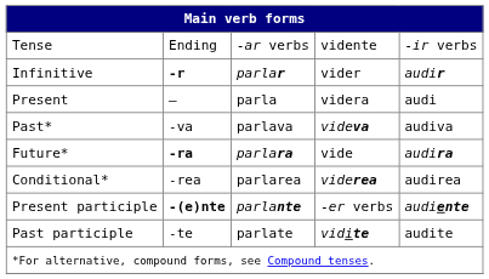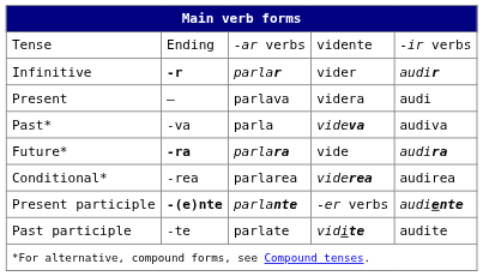 <table border="1" cellpadding="5" cellspacing="0" align="right" style="border-collapse:collapse">
 <tr align="center">
 <td colspan=6 style="background: navy; color: white"><strong>Main verb forms</strong></td>
 </tr>
 <tr>
 <td>Tense</td>
 <td>Ending</td>
 <td><em>-ar</em> verbs</td>
 <td></em>vide</em></strong>nte</strong></td>
 <td><em>-ir</em> verbs</td>
 </tr>
 <tr>
 <td>Infinitive</td>
 <td><strong>-r</strong></td>
 <td><em>parla<strong><em>r<strong></td>
 <td></em>vide</em></strong>r</strong></td>
 <td><em>audi<strong><em>r<strong></td>
 </tr>
 <tr>
 <td>Present</td>
 <td></strong>–<strong></td>
-<td></em>parla<em></td>
+<td></em>parla</em></strong>va</strong></td>
 <td></em>vide</em></strong>ra</strong></td>
 <td></em>audi<em></td>
 </tr>
 <tr>
 <td>Past*</td>
 <td></strong>-va<strong></td>
-<td></em>parla</em></strong>va</strong></td>
+<td></em>parla<em></td>
 <td><em>vide<strong><em>va<strong></td>
 <td></em>audi</em></strong>va</strong></td>
 </tr>
 <tr>
 <td>Future*</td>
 <td><strong>-ra</strong></td>
 <td><em>parla<strong><em>ra<strong></td>
 <td></em>vide<em></td>
 <td><em>audi<strong><em>ra<strong></td>
 </tr>
 <tr>
 <td>Conditional*</td>
 <td></strong>-rea<strong></td>
 <td></em>parla</em></strong>rea</strong></td>
 <td><em>vide<strong><em>rea<strong></td>
 <td></em>audi</em></strong>rea</strong></td>
 </tr>
 <tr>
 <td>Present participle</td>
 <td><strong>-(e)nte</strong></td>
 <td><em>parla<strong><em>nte<strong></td>
 <td><em>-er</em> verbs</td>
 <td><em>audi<strong><em><u>e</u>nte<strong></td>
 </tr>
 <tr>
 <td>Past participle</td>
 <td></strong>-te<strong></td>
 <td></em>parla</em></strong>te</strong></td>
 <td><em>vid<u>i</u><strong><em>te<strong></td>
 <td></em>audi</em></strong>te</strong></td>
 </tr>
 <tr>
 <td colspan=6><small>*For alternative, compound forms, see <a href='#'>Compound tenses</a>.</small></td>
 </tr>
 <tr>
 </tr>
 </table>
